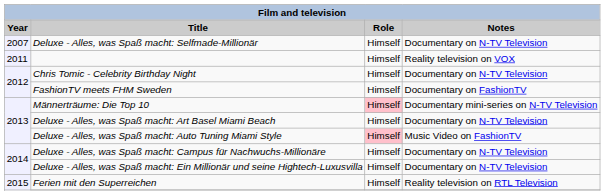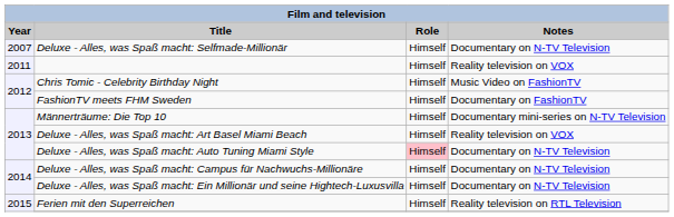 <table class="wikitable" style="font-size:90%">
 <tr style="text-align:center;">
 <th colspan=4 style="background:#B0C4DE;">Film and television</th>
 </tr>
 <tr style="text-align:center;">
 <th style="background:#ccc;">Year</th>
 <th style="background:#ccc;">Title</th>
 <th style="background:#ccc;">Role</th>
 <th style="background:#ccc;">Notes</th>
 </tr>
 <tr>
 <td rowspan="1" bgcolor="#f0f0ff">2007</td>
 <td><em>Deluxe - Alles, was Spaß macht: Selfmade-Millionär</em></td>
 <td>Himself</td>
 <td>Documentary on <a href='#'>N-TV Television</a></td>
 </tr>
 <tr>
 <td rowspan="1" bgcolor="#f0f0ff">2011</td>
 <td><em></em></td>
 <td>Himself</td>
 <td>Reality television on <a href='#'>VOX</a></td>
 </tr>
 <tr>
 <td rowspan="2" bgcolor="#f0f0ff">2012</td>
 <td><em>Chris Tomic - Celebrity Birthday Night</em></td>
 <td>Himself</td>
-<td>Documentary on <a href='#'>N-TV Television</a></td>
+<td>Music Video on <a href='#'>FashionTV</a></td>
 </tr>
 <tr>
 <td><em>FashionTV meets FHM Sweden</em></td>
 <td>Himself</td>
 <td>Documentary on <a href='#'>FashionTV</a></td>
 </tr>
 <tr>
 <td rowspan="3" bgcolor="#f0f0ff">2013</td>
 <td><em>Männerträume: Die Top 10</em></td>
-<td style="background: pink;">Himself</td>
+<td>Himself</td>
 <td>Documentary mini-series on <a href='#'>N-TV Television</a></td>
 </tr>
 <tr>
 <td><em>Deluxe - Alles, was Spaß macht: Art Basel Miami Beach</em></td>
 <td>Himself</td>
-<td>Documentary on <a href='#'>N-TV Television</a></td>
+<td>Reality television on <a href='#'>VOX</a></td>
 </tr>
 <tr>
 <td><em>Deluxe - Alles, was Spaß macht: Auto Tuning Miami Style</em></td>
 <td style="background: pink;">Himself</td>
-<td>Music Video on <a href='#'>FashionTV</a></td>
+<td>Documentary on <a href='#'>N-TV Television</a></td>
 </tr>
 <tr>
 <td rowspan="2" bgcolor="#f0f0ff">2014</td>
 <td><em>Deluxe - Alles, was Spaß macht: Campus für Nachwuchs-Millionäre</em></td>
 <td>Himself</td>
 <td>Documentary on <a href='#'>N-TV Television</a></td>
 </tr>
 <tr>
 <td><em>Deluxe - Alles, was Spaß macht: Ein Millionär und seine Hightech-Luxusvilla</em></td>
 <td>Himself</td>
 <td>Documentary on <a href='#'>N-TV Television</a></td>
 </tr>
 <tr>
 <td rowspan="6" bgcolor="#f0f0ff">2015</td>
 <td><em>Ferien mit den Superreichen</em></td>
 <td>Himself</td>
 <td>Reality television on <a href='#'>RTL Television</a></td>
 </tr>
 <tr>
 </tr>
 </table>
